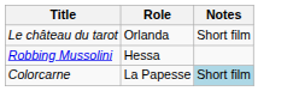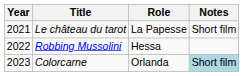 <table class="wikitable sortable">
 <tr>
+<th>Year</th>
 <th>Title</th>
 <th>Role</th>
 <th class="unsortable">Notes</th>
 </tr>
 <tr>
+<td>2021</td>
 <td><em>Le château du tarot</em></td>
-<td>Orlanda</td>
+<td>La Papesse</td>
 <td>Short film</td>
 </tr>
 <tr>
+<td>2022</td>
 <td><em><a href='#'>Robbing Mussolini</a></em></td>
 <td>Hessa</td>
 <td></td>
 </tr>
 <tr>
+<td>2023</td>
 <td><em>Colorcarne</em></td>
-<td>La Papesse</td>
+<td>Orlanda</td>
 <td style="background: lightblue;">Short film</td>
 </tr>
 </table>
